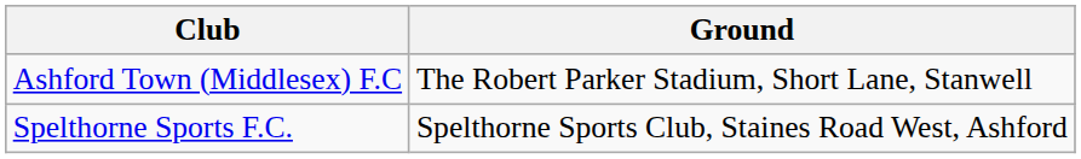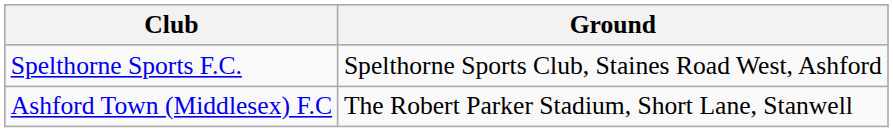 <table class="wikitable">
 <tr>
 <th>Club</th>
 <th>Ground</th>
 </tr>
 <tr>
+<td><a href='#'>Spelthorne Sports F.C.</a></td>
+<td>Spelthorne Sports Club, Staines Road West, Ashford</td>
+</tr>
+<tr>
 <td><a href='#'>Ashford Town (Middlesex) F.C</a></td>
 <td>The Robert Parker Stadium, Short Lane, Stanwell</td>
 </tr>
-<tr>
-<td><a href='#'>Spelthorne Sports F.C.</a></td>
-<td>Spelthorne Sports Club, Staines Road West, Ashford</td>
-</tr>
 </table>
